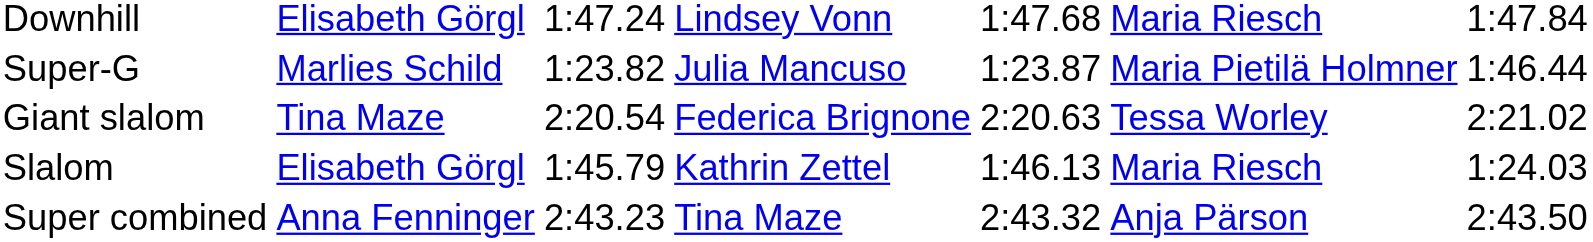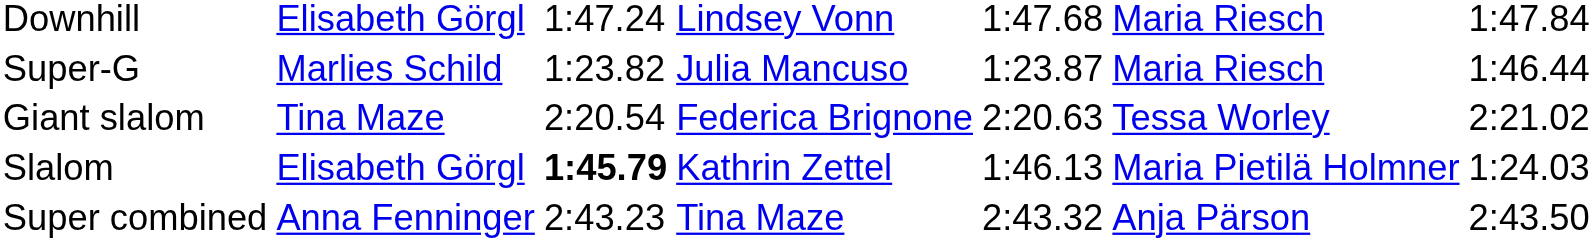 <table>
 <tr>
 <td>Downhill<br> </td>
 <td><a href='#'>Elisabeth Görgl</a><br></td>
 <td>1:47.24</td>
 <td><a href='#'>Lindsey Vonn</a><br></td>
 <td>1:47.68</td>
 <td><a href='#'>Maria Riesch</a><br></td>
 <td>1:47.84</td>
 </tr>
 <tr>
 <td>Super-G<br> </td>
 <td><a href='#'>Marlies Schild</a> <br></td>
 <td>1:23.82</td>
 <td><a href='#'>Julia Mancuso</a><br></td>
 <td>1:23.87</td>
-<td><a href='#'>Maria Pietilä Holmner</a> <br></td>
+<td><a href='#'>Maria Riesch</a><br></td>
 <td>1:46.44</td>
 </tr>
 <tr>
 <td>Giant slalom<br> </td>
 <td><a href='#'>Tina Maze</a> <br></td>
 <td>2:20.54</td>
 <td><a href='#'>Federica Brignone</a> <br></td>
 <td>2:20.63</td>
 <td><a href='#'>Tessa Worley</a> <br></td>
 <td>2:21.02</td>
 </tr>
 <tr>
 <td>Slalom<br> </td>
 <td><a href='#'>Elisabeth Görgl</a><br></td>
-<td>1:45.79</td>
+<td><strong>1:45.79</strong></td>
 <td><a href='#'>Kathrin Zettel</a> <br></td>
 <td>1:46.13</td>
-<td><a href='#'>Maria Riesch</a><br></td>
+<td><a href='#'>Maria Pietilä Holmner</a> <br></td>
 <td>1:24.03</td>
 </tr>
 <tr>
 <td>Super combined<br> </td>
 <td><a href='#'>Anna Fenninger</a> <br></td>
 <td>2:43.23</td>
 <td><a href='#'>Tina Maze</a> <br></td>
 <td>2:43.32</td>
 <td><a href='#'>Anja Pärson</a> <br></td>
 <td>2:43.50</td>
 </tr>
 </table>
